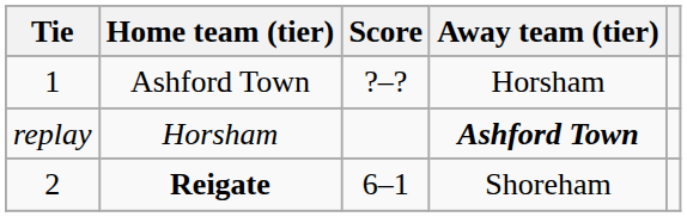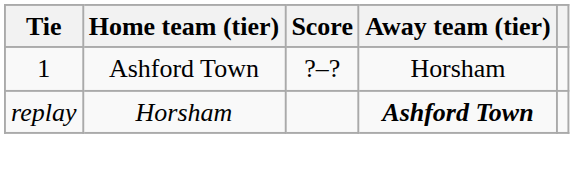 <table class="wikitable" style="text-align:center; font-size:85%">
 <tr>
 <th>Tie</th>
 <th>Home team (tier)</th>
 <th>Score</th>
 <th>Away team (tier)</th>
 <th></th>
 </tr>
 <tr>
 <td align="center">1</td>
 <td>Ashford Town</td>
 <td align="center">?–? </td>
 <td>Horsham</td>
 <td></td>
 </tr>
 <tr>
 <td align="center"><em>replay</em></td>
 <td><em>Horsham</em></td>
 <td align="center"><em></em></td>
 <td><strong><em>Ashford Town</em></strong></td>
 <td></td>
 </tr>
-<tr>
-<td align="center">2</td>
-<td><strong>Reigate</strong></td>
-<td align="center">6–1</td>
-<td>Shoreham</td>
-<td></td>
-</tr>
 </table>
